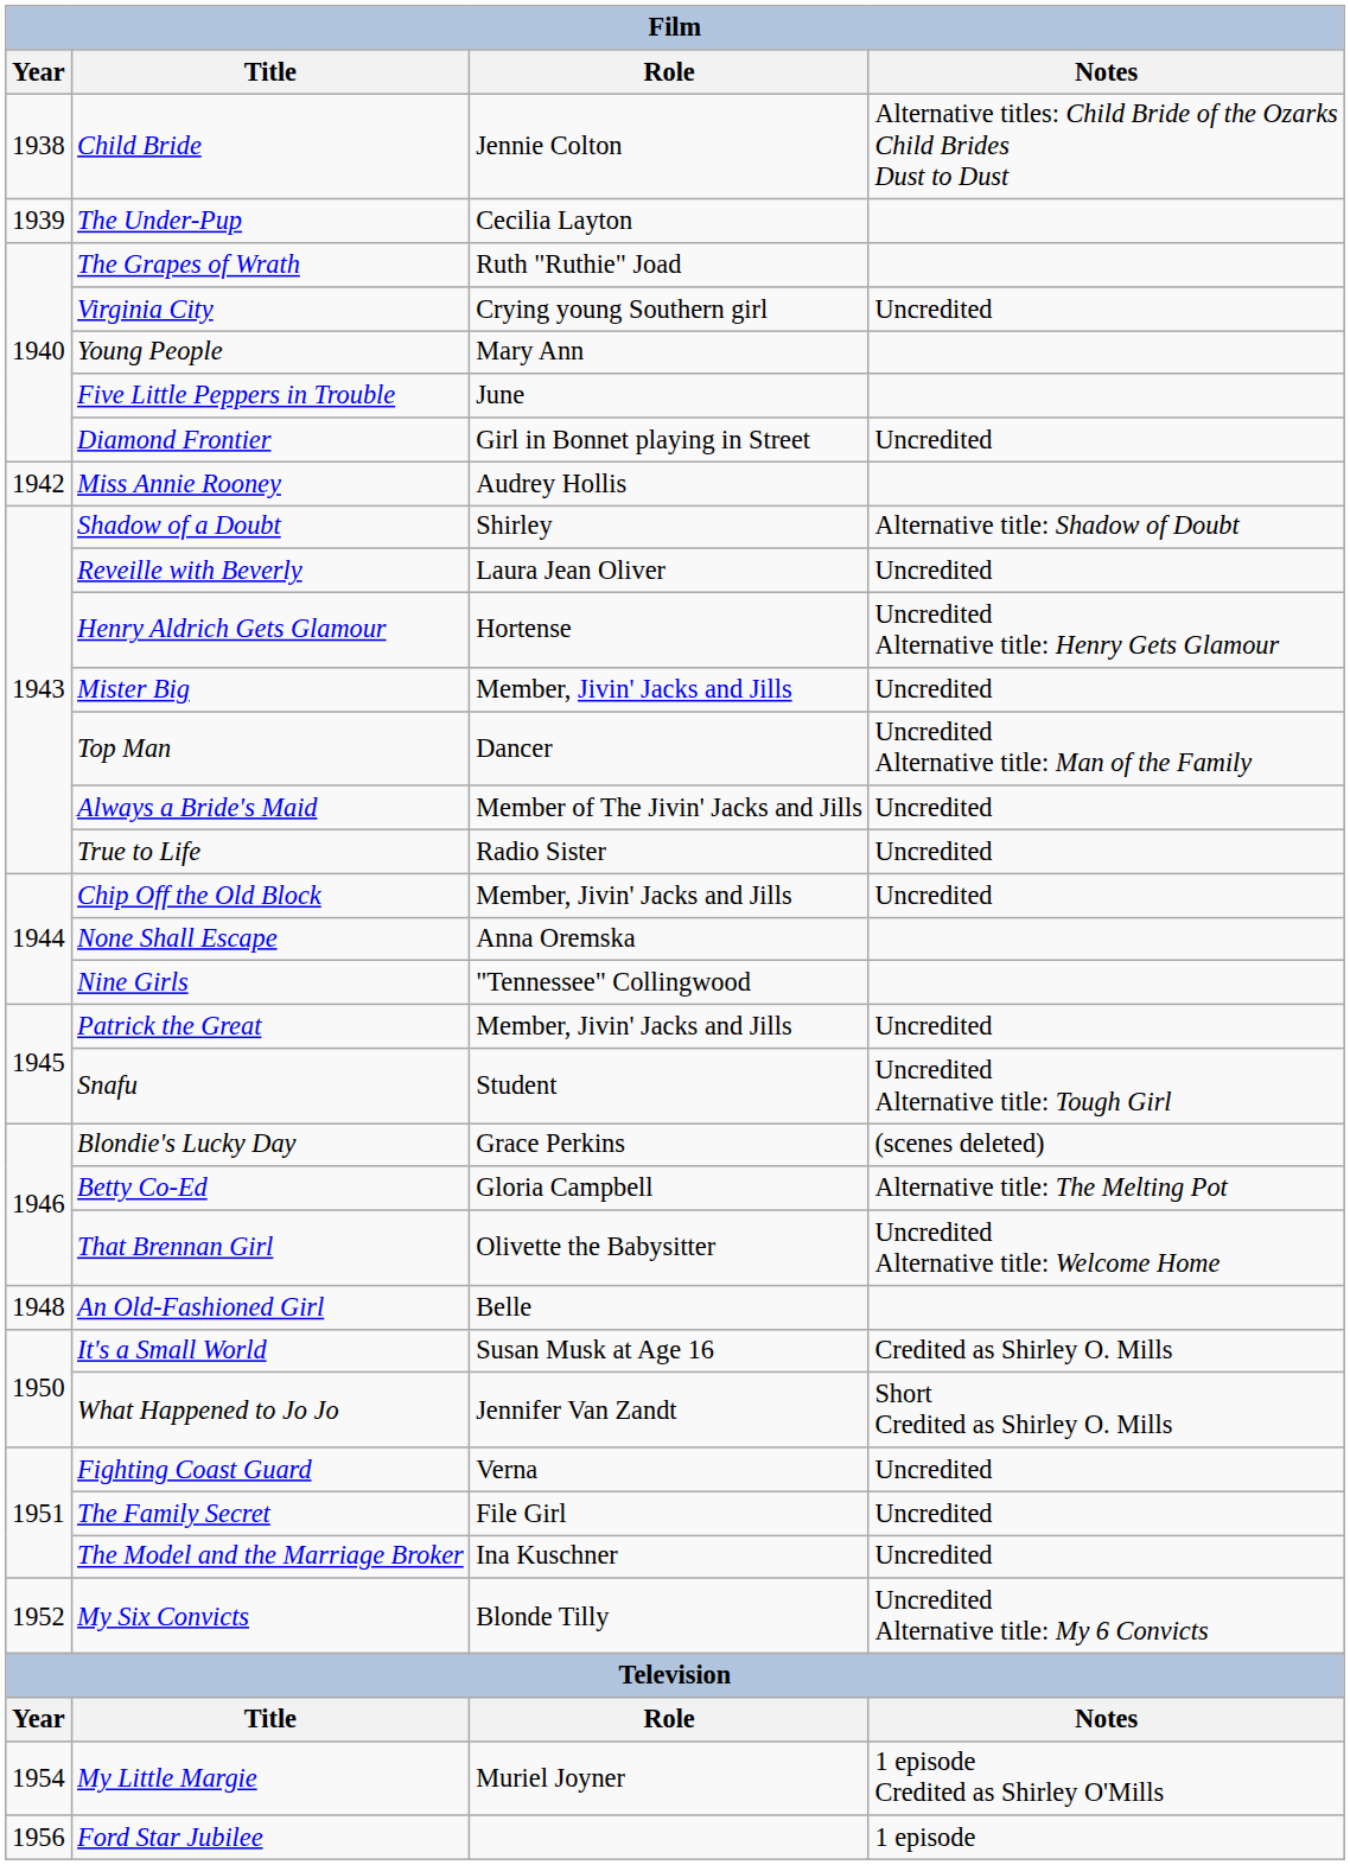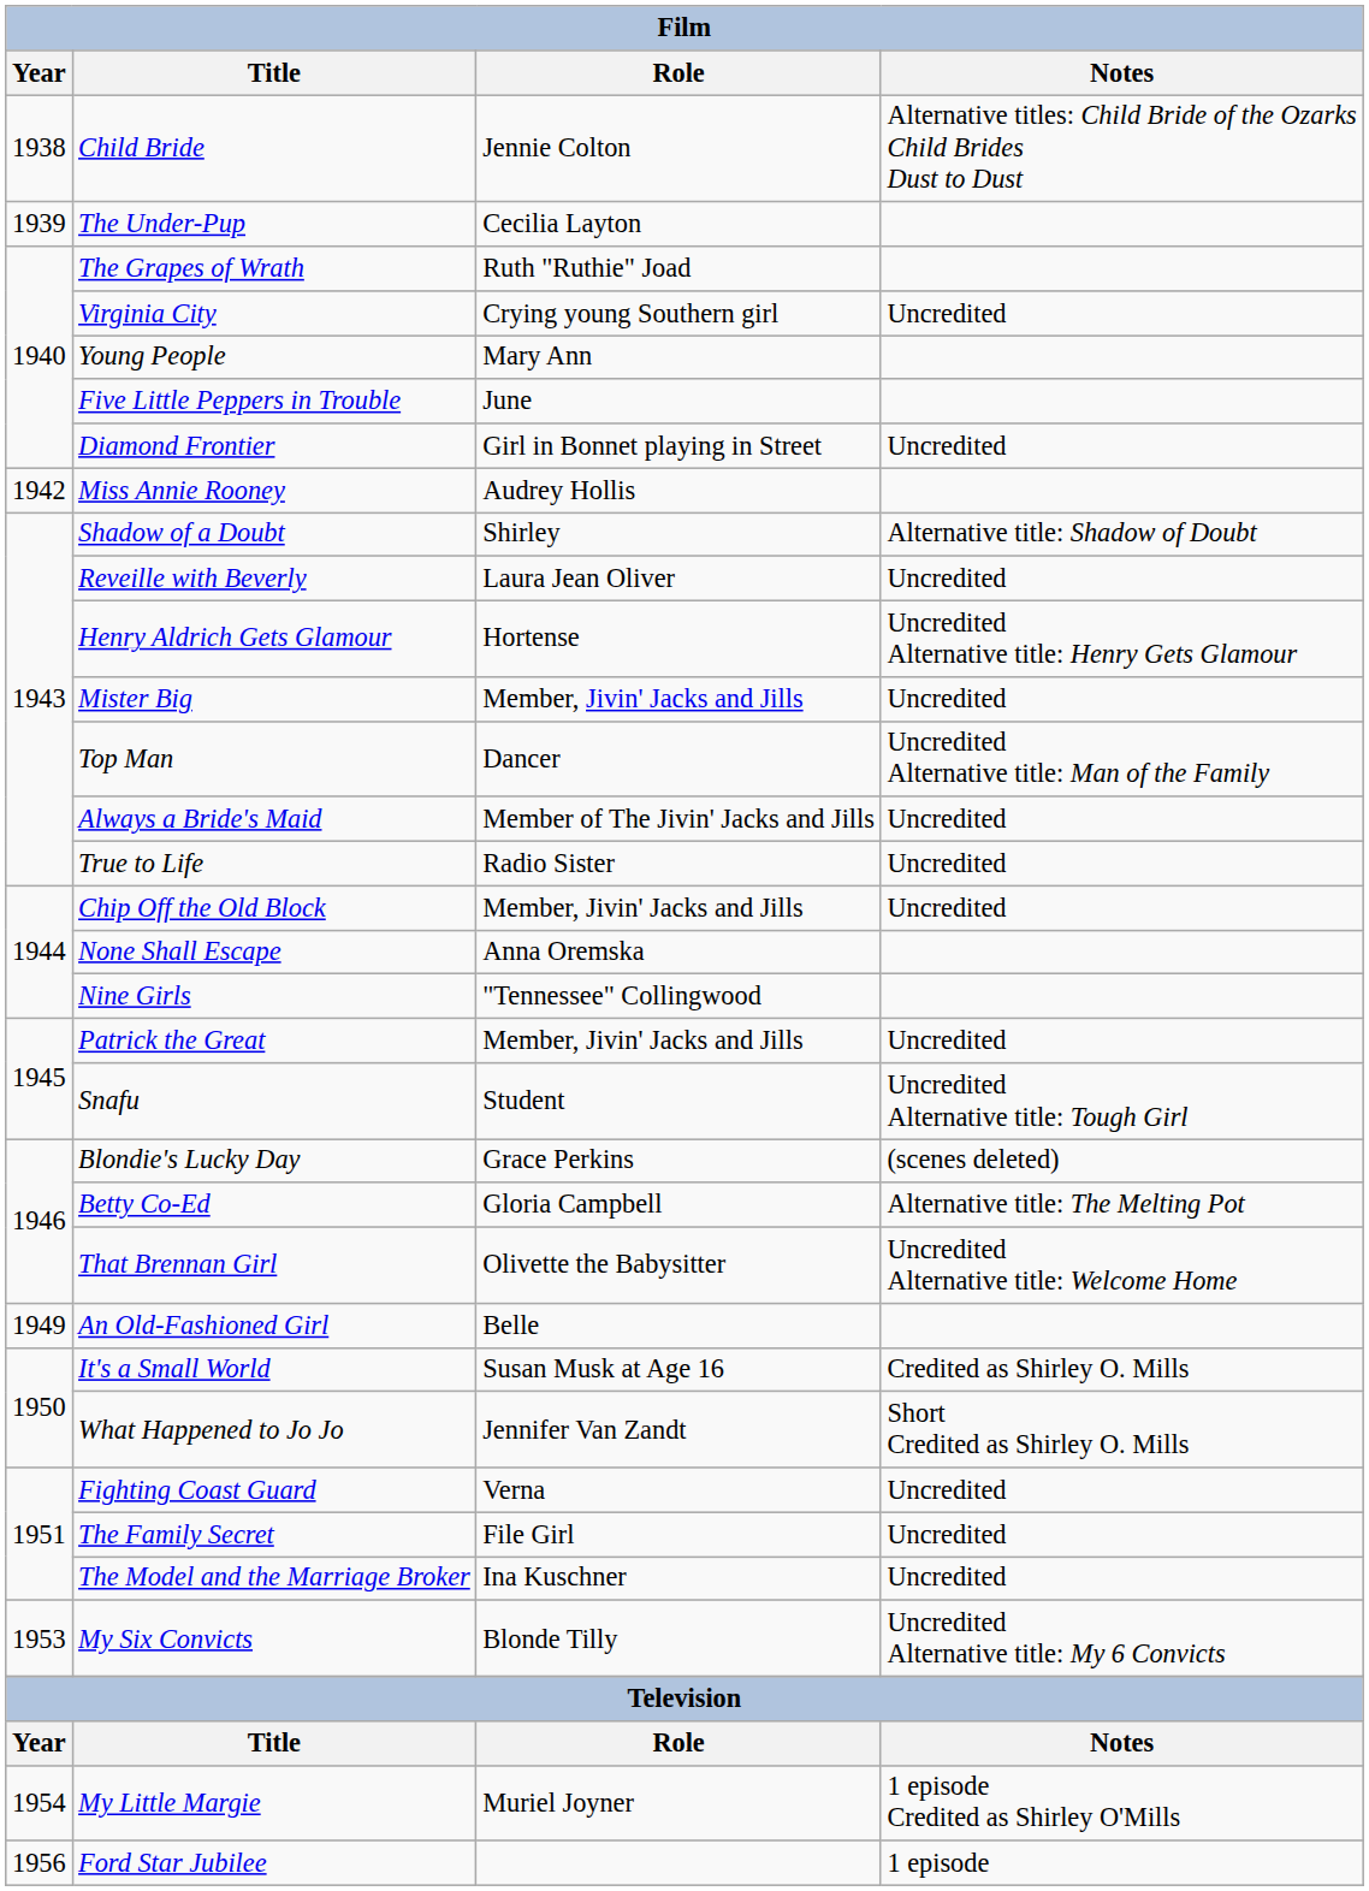 <table class="wikitable" style="font-size: 90%;">
 <tr>
 <th colspan="4" style="background: LightSteelBlue;">Film</th>
 </tr>
 <tr>
 <th>Year</th>
 <th>Title</th>
 <th>Role</th>
 <th>Notes</th>
 </tr>
 <tr>
 <td>1938</td>
 <td><em><a href='#'>Child Bride</a></em></td>
 <td>Jennie Colton</td>
 <td>Alternative titles: <em>Child Bride of the Ozarks</em><br><em>Child Brides</em><br><em>Dust to Dust</em></td>
 </tr>
 <tr>
 <td>1939</td>
 <td><em><a href='#'>The Under-Pup</a></em></td>
 <td>Cecilia Layton</td>
 <td></td>
 </tr>
 <tr>
 <td rowspan=5>1940</td>
 <td><em><a href='#'>The Grapes of Wrath</a></em></td>
 <td>Ruth "Ruthie" Joad</td>
 <td></td>
 </tr>
 <tr>
 <td><em><a href='#'>Virginia City</a></em></td>
 <td>Crying young Southern girl</td>
 <td>Uncredited</td>
 </tr>
 <tr>
 <td><em>Young People</em></td>
 <td>Mary Ann</td>
 <td></td>
 </tr>
 <tr>
 <td><em><a href='#'>Five Little Peppers in Trouble</a></em></td>
 <td>June</td>
 <td></td>
 </tr>
 <tr>
 <td><em><a href='#'>Diamond Frontier</a></em></td>
 <td>Girl in Bonnet playing in Street</td>
 <td>Uncredited</td>
 </tr>
 <tr>
 <td>1942</td>
 <td><em><a href='#'>Miss Annie Rooney</a></em></td>
 <td>Audrey Hollis</td>
 <td></td>
 </tr>
 <tr>
 <td rowspan=7>1943</td>
 <td><em><a href='#'>Shadow of a Doubt</a></em></td>
 <td>Shirley</td>
 <td>Alternative title: <em>Shadow of Doubt</em></td>
 </tr>
 <tr>
 <td><em><a href='#'>Reveille with Beverly</a></em></td>
 <td>Laura Jean Oliver</td>
 <td>Uncredited</td>
 </tr>
 <tr>
 <td><em><a href='#'>Henry Aldrich Gets Glamour</a></em></td>
 <td>Hortense</td>
 <td>Uncredited<br>Alternative title: <em>Henry Gets Glamour</em></td>
 </tr>
 <tr>
 <td><em><a href='#'>Mister Big</a></em></td>
 <td>Member, <a href='#'>Jivin' Jacks and Jills</a></td>
 <td>Uncredited</td>
 </tr>
 <tr>
 <td><em>Top Man</em></td>
 <td>Dancer</td>
 <td>Uncredited<br>Alternative title: <em>Man of the Family</em></td>
 </tr>
 <tr>
 <td><em><a href='#'>Always a Bride's Maid</a></em></td>
 <td>Member of The Jivin' Jacks and Jills</td>
 <td>Uncredited</td>
 </tr>
 <tr>
 <td><em>True to Life</em></td>
 <td>Radio Sister</td>
 <td>Uncredited</td>
 </tr>
 <tr>
 <td rowspan=3>1944</td>
 <td><em><a href='#'>Chip Off the Old Block</a></em></td>
 <td>Member, Jivin' Jacks and Jills</td>
 <td>Uncredited</td>
 </tr>
 <tr>
 <td><em><a href='#'>None Shall Escape</a></em></td>
 <td>Anna Oremska</td>
 <td></td>
 </tr>
 <tr>
 <td><em><a href='#'>Nine Girls</a></em></td>
 <td>"Tennessee" Collingwood</td>
 <td></td>
 </tr>
 <tr>
 <td rowspan=2>1945</td>
 <td><em><a href='#'>Patrick the Great</a></em></td>
 <td>Member, Jivin' Jacks and Jills</td>
 <td>Uncredited</td>
 </tr>
 <tr>
 <td><em>Snafu</em></td>
 <td>Student</td>
 <td>Uncredited<br>Alternative title: <em>Tough Girl</em></td>
 </tr>
 <tr>
 <td rowspan=3>1946</td>
 <td><em>Blondie's Lucky Day</em></td>
 <td>Grace Perkins</td>
 <td>(scenes deleted)</td>
 </tr>
 <tr>
 <td><em><a href='#'>Betty Co-Ed</a></em></td>
 <td>Gloria Campbell</td>
 <td>Alternative title: <em>The Melting Pot</em></td>
 </tr>
 <tr>
 <td><em><a href='#'>That Brennan Girl</a></em></td>
 <td>Olivette the Babysitter</td>
 <td>Uncredited<br>Alternative title: <em>Welcome Home</em></td>
 </tr>
 <tr>
-<td>1948</td>
+<td>1949</td>
 <td><em><a href='#'>An Old-Fashioned Girl</a></em></td>
 <td>Belle</td>
 <td></td>
 </tr>
 <tr>
 <td rowspan=2>1950</td>
 <td><em><a href='#'>It's a Small World</a></em></td>
 <td>Susan Musk at Age 16</td>
 <td>Credited as Shirley O. Mills</td>
 </tr>
 <tr>
 <td><em>What Happened to Jo Jo</em></td>
 <td>Jennifer Van Zandt</td>
 <td>Short<br>Credited as Shirley O. Mills</td>
 </tr>
 <tr>
 <td rowspan=3>1951</td>
 <td><em><a href='#'>Fighting Coast Guard</a></em></td>
 <td>Verna</td>
 <td>Uncredited</td>
 </tr>
 <tr>
 <td><em><a href='#'>The Family Secret</a></em></td>
 <td>File Girl</td>
 <td>Uncredited</td>
 </tr>
 <tr>
 <td><em><a href='#'>The Model and the Marriage Broker</a></em></td>
 <td>Ina Kuschner</td>
 <td>Uncredited</td>
 </tr>
 <tr>
-<td>1952</td>
+<td>1953</td>
 <td><em><a href='#'>My Six Convicts</a></em></td>
 <td>Blonde Tilly</td>
 <td>Uncredited<br>Alternative title: <em>My 6 Convicts</em></td>
 </tr>
 <tr>
 </tr>
 <tr>
 <th colspan="4" style="background: LightSteelBlue;">Television</th>
 </tr>
 <tr>
 <th>Year</th>
 <th>Title</th>
 <th>Role</th>
 <th>Notes</th>
 </tr>
 <tr>
 <td>1954</td>
 <td><em><a href='#'>My Little Margie</a></em></td>
 <td>Muriel Joyner</td>
 <td>1 episode<br>Credited as Shirley O'Mills</td>
 </tr>
 <tr>
 <td>1956</td>
 <td><em><a href='#'>Ford Star Jubilee</a></em></td>
 <td></td>
 <td>1 episode</td>
 </tr>
 </table>
